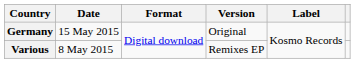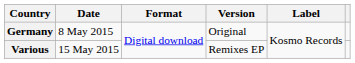 <table class="wikitable sortable plainrowheaders">
 <tr>
 <th scope="col">Country</th>
 <th scope="col">Date</th>
 <th scope="col">Format</th>
 <th scope="col">Version</th>
 <th scope="col">Label</th>
 <th scope="col" class="unsortable"></th>
 </tr>
 <tr>
 <th scope="row">Germany</th>
-<td>15 May 2015</td>
+<td>8 May 2015</td>
 <td rowspan="2"><a href='#'>Digital download</a></td>
 <td>Original</td>
 <td rowspan="2">Kosmo Records</td>
 <td></td>
 </tr>
 <tr>
 <th scope="row">Various</th>
-<td>8 May 2015</td>
+<td>15 May 2015</td>
 <td>Remixes EP</td>
 <td></td>
 </tr>
 </table>
